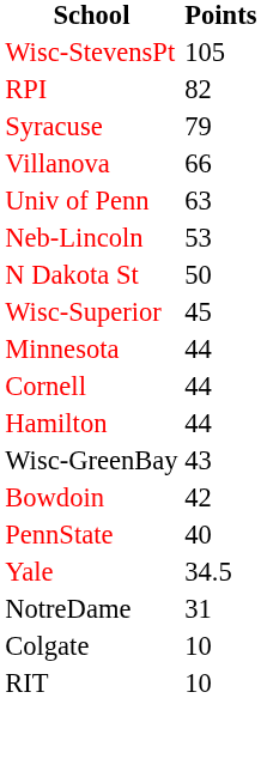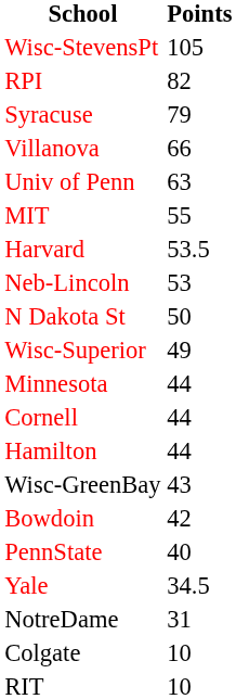 <table>
 <tr>
 <th>School</th>
 <th>Points</th>
 </tr>
 <tr>
 <td style="color: red">Wisc-StevensPt</td>
 <td>105</td>
 </tr>
 <tr>
 <td style="color: red">RPI</td>
 <td>82</td>
 </tr>
 <tr>
 <td style="color: red">Syracuse</td>
 <td>79</td>
 </tr>
 <tr>
 <td style="color: red">Villanova</td>
 <td>66</td>
 </tr>
 <tr>
 <td style="color: red">Univ of Penn</td>
 <td>63</td>
 </tr>
 <tr>
+<td style="color: red">MIT</td>
+<td>55</td>
+</tr>
+<tr>
+<td style="color: red">Harvard</td>
+<td>53.5</td>
+</tr>
+<tr>
 <td style="color: red">Neb-Lincoln</td>
 <td>53</td>
 </tr>
 <tr>
 <td style="color: red">N Dakota St</td>
 <td>50</td>
 </tr>
 <tr>
 <td style="color: red">Wisc-Superior</td>
-<td>45</td>
+<td>49</td>
 </tr>
 <tr>
 <td style="color: red">Minnesota</td>
 <td>44</td>
 </tr>
 <tr>
 <td style="color: red">Cornell</td>
 <td>44</td>
 </tr>
 <tr>
 <td style="color: red">Hamilton</td>
 <td>44</td>
 </tr>
 <tr>
 <td>Wisc-GreenBay</td>
 <td>43</td>
 </tr>
 <tr>
 <td style="color: red">Bowdoin</td>
 <td>42</td>
 </tr>
 <tr>
 <td style="color: red">PennState</td>
 <td>40</td>
 </tr>
 <tr>
 <td style="color: red">Yale</td>
 <td>34.5</td>
 </tr>
 <tr>
 <td>NotreDame</td>
 <td>31</td>
 </tr>
 <tr>
 <td>Colgate</td>
 <td>10</td>
 </tr>
 <tr>
 <td>RIT</td>
 <td>10</td>
 </tr>
 </table>
